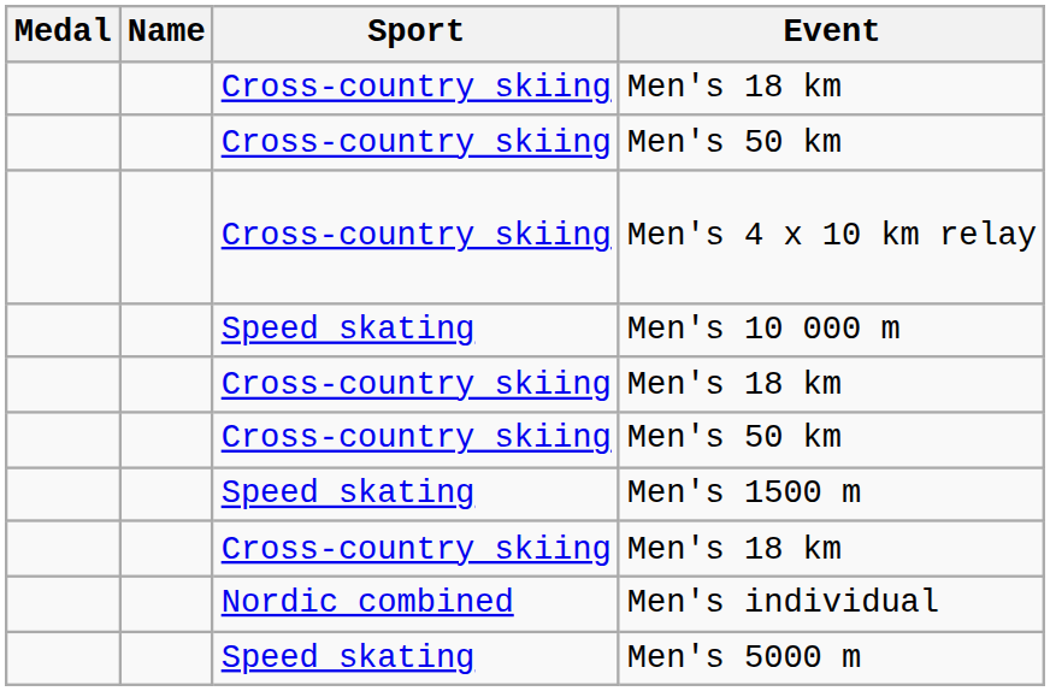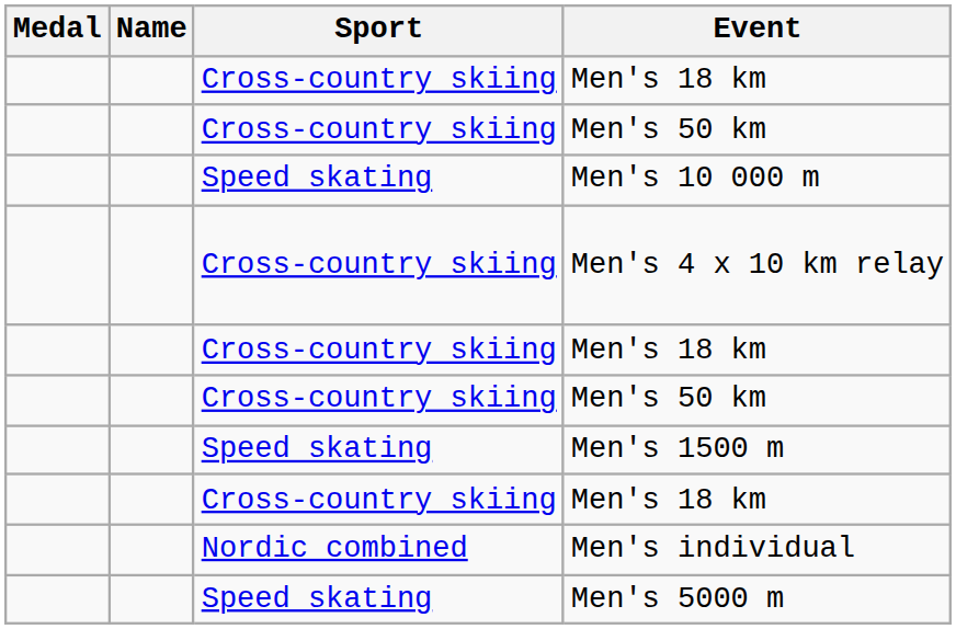 <table class="wikitable sortable" style="font-size:90%">
 <tr>
 <th>Medal</th>
 <th>Name</th>
 <th>Sport</th>
 <th>Event</th>
 </tr>
 <tr>
 <td></td>
 <td></td>
 <td><a href='#'>Cross-country skiing</a></td>
 <td>Men's 18 km</td>
 </tr>
 <tr>
 <td></td>
 <td></td>
 <td><a href='#'>Cross-country skiing</a></td>
 <td>Men's 50 km</td>
 </tr>
 <tr>
 <td></td>
+<td></td>
+<td><a href='#'>Speed skating</a></td>
+<td>Men's 10 000 m</td>
+</tr>
+<tr>
+<td></td>
 <td> <br>  <br>  <br> </td>
 <td><a href='#'>Cross-country skiing</a></td>
 <td>Men's 4 x 10 km relay</td>
-</tr>
-<tr>
-<td></td>
-<td></td>
-<td><a href='#'>Speed skating</a></td>
-<td>Men's 10 000 m</td>
 </tr>
 <tr>
 <td></td>
 <td></td>
 <td><a href='#'>Cross-country skiing</a></td>
 <td>Men's 18 km</td>
 </tr>
 <tr>
 <td></td>
 <td></td>
 <td><a href='#'>Cross-country skiing</a></td>
 <td>Men's 50 km</td>
 </tr>
 <tr>
 <td></td>
 <td></td>
 <td><a href='#'>Speed skating</a></td>
 <td>Men's 1500 m</td>
 </tr>
 <tr>
 <td></td>
 <td></td>
 <td><a href='#'>Cross-country skiing</a></td>
 <td>Men's 18 km</td>
 </tr>
 <tr>
 <td></td>
 <td></td>
 <td><a href='#'>Nordic combined</a></td>
 <td>Men's individual</td>
 </tr>
 <tr>
 <td></td>
 <td></td>
 <td><a href='#'>Speed skating</a></td>
 <td>Men's 5000 m</td>
 </tr>
 </table>
